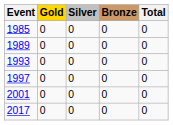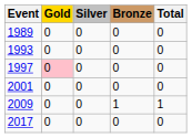 <table class="wikitable">
 <tr>
 <th>Event</th>
 <td style="background:gold; font-weight:bold;">Gold</td>
 <td style="background:silver; font-weight:bold;">Silver</td>
 <td style="background:#c96; font-weight:bold;">Bronze</td>
 <th>Total</th>
-</tr>
-<tr>
-<td><a href='#'>1985</a></td>
-<td>0</td>
-<td>0</td>
-<td>0</td>
-<td>0</td>
 </tr>
 <tr>
 <td><a href='#'>1989</a></td>
 <td>0</td>
 <td>0</td>
 <td>0</td>
 <td>0</td>
 </tr>
 <tr>
 <td><a href='#'>1993</a></td>
 <td>0</td>
 <td>0</td>
 <td>0</td>
 <td>0</td>
 </tr>
 <tr>
 <td><a href='#'>1997</a></td>
-<td>0</td>
+<td style="background: pink;">0</td>
 <td>0</td>
 <td>0</td>
 <td>0</td>
 </tr>
 <tr>
 <td><a href='#'>2001</a></td>
 <td>0</td>
 <td>0</td>
 <td>0</td>
 <td>0</td>
 </tr>
 <tr>
+<td><a href='#'>2009</a></td>
+<td>0</td>
+<td>0</td>
+<td>1</td>
+<td>1</td>
+</tr>
+<tr>
 <td><a href='#'>2017</a></td>
 <td>0</td>
 <td>0</td>
 <td>0</td>
 <td>0</td>
 </tr>
 </table>
